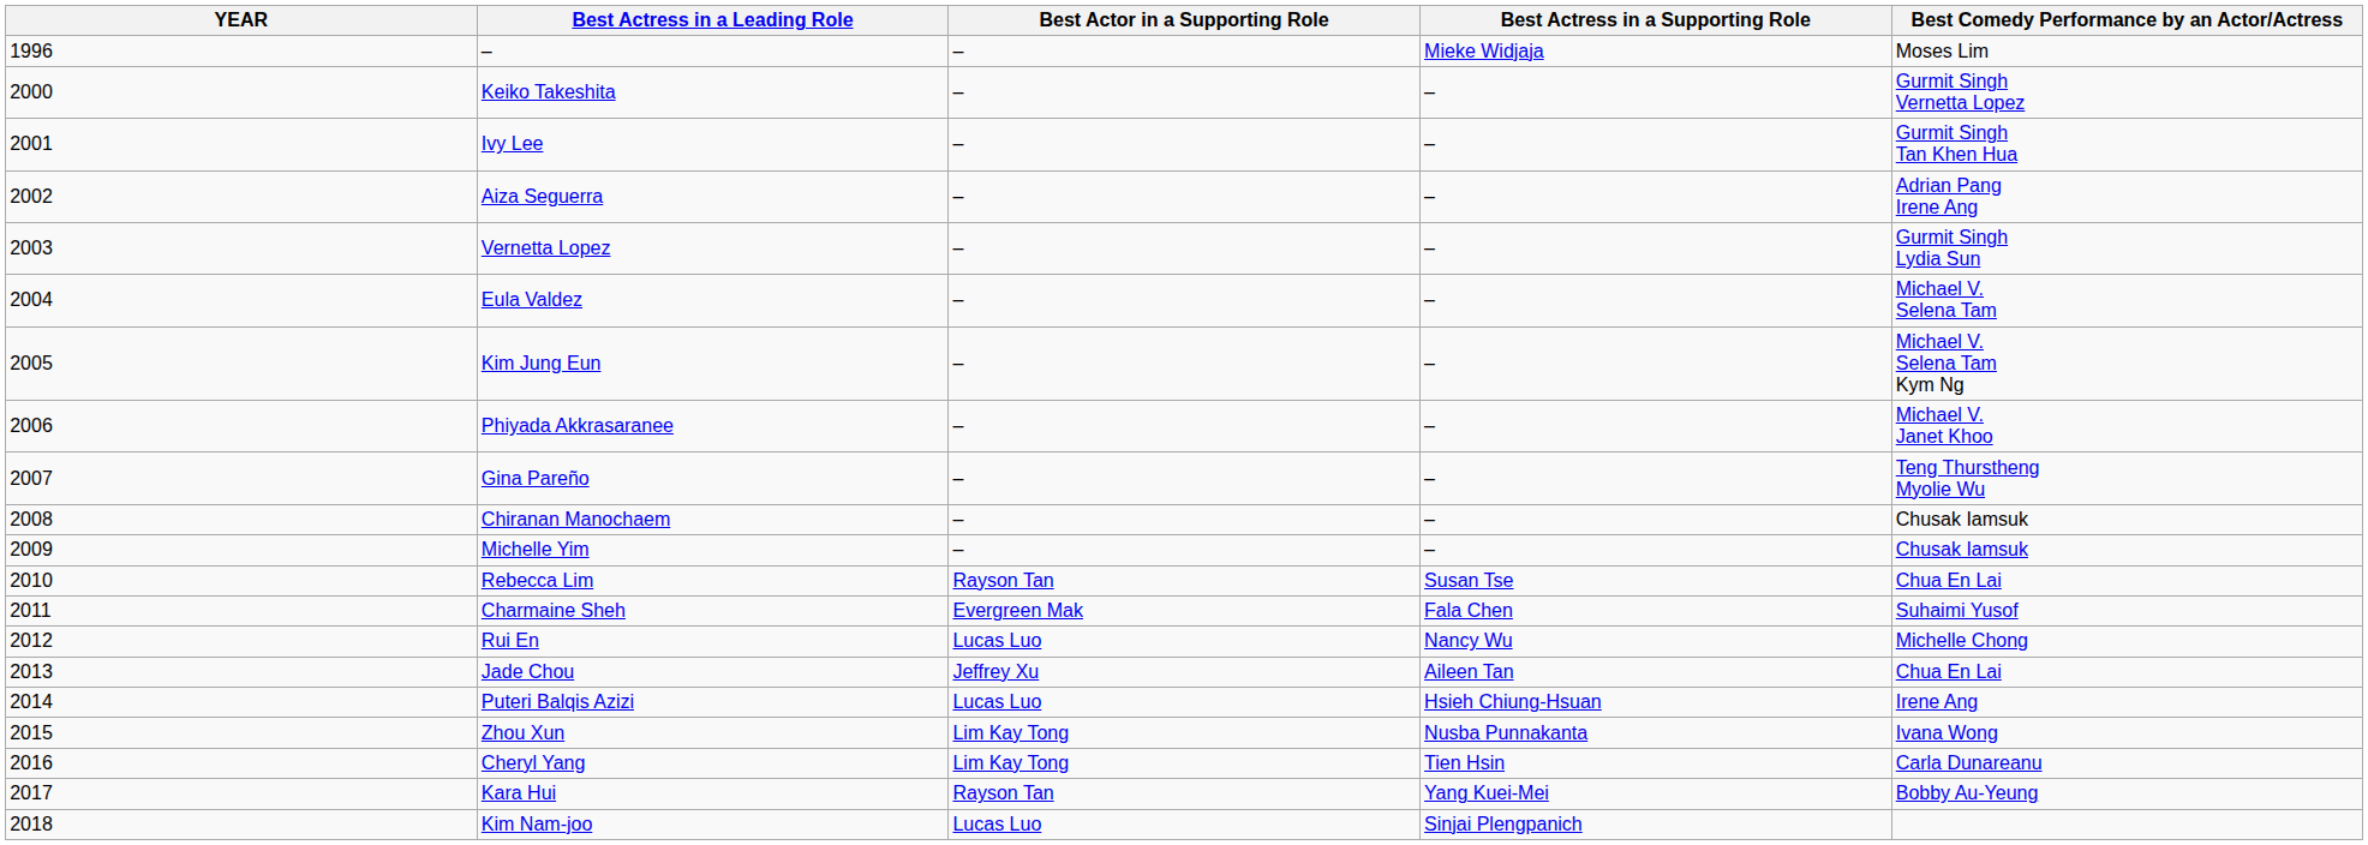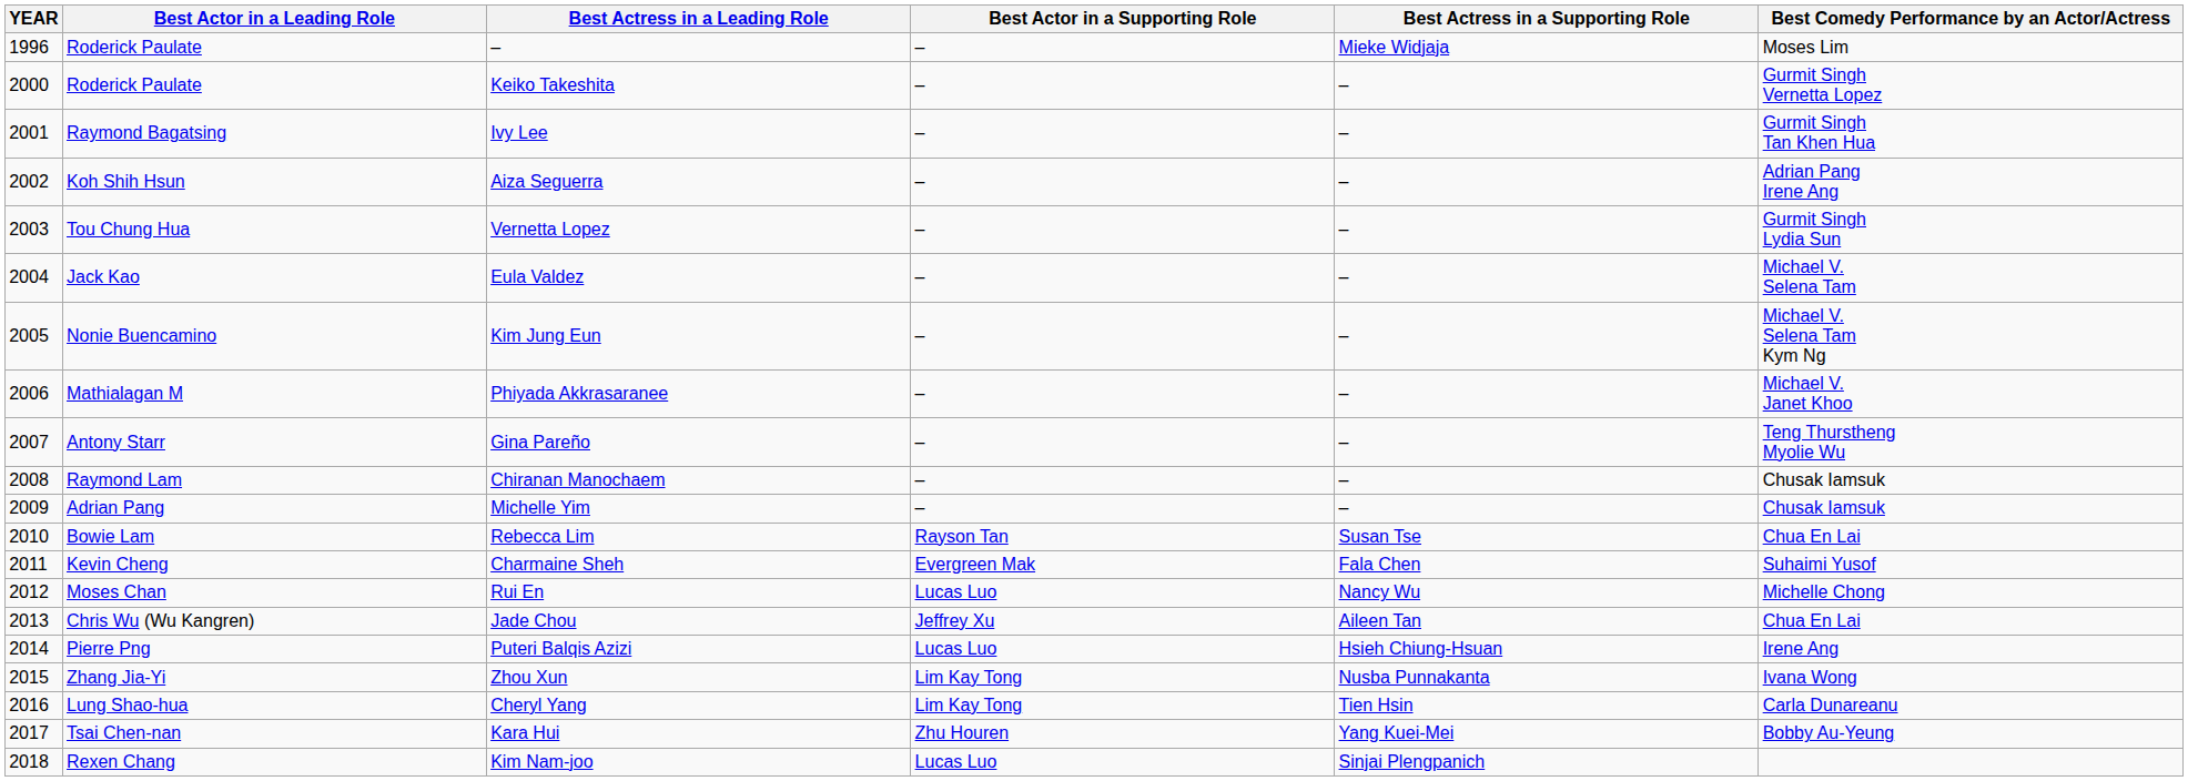 <table class="wikitable" style="width:99%;">
 <tr>
 <th>YEAR</th>
+<th style="width:20%;"><a href='#'>Best Actor in a Leading Role</a></th>
 <th style="width:20%;"><a href='#'>Best Actress in a Leading Role</a></th>
 <th style="width:20%;">Best Actor in a Supporting Role</th>
 <th style="width:20%;">Best Actress in a Supporting Role</th>
 <th style="width:20%;">Best Comedy Performance by an Actor/Actress</th>
 </tr>
 <tr>
 <td>1996</td>
+<td> <a href='#'>Roderick Paulate</a></td>
 <td>–</td>
 <td>–</td>
 <td> <a href='#'>Mieke Widjaja</a></td>
 <td>Moses Lim</td>
 </tr>
 <tr>
 <td>2000</td>
+<td> <a href='#'>Roderick Paulate</a></td>
 <td> <a href='#'>Keiko Takeshita</a></td>
 <td>–</td>
 <td>–</td>
 <td> <a href='#'>Gurmit Singh</a><br> <a href='#'>Vernetta Lopez</a></td>
 </tr>
 <tr>
 <td>2001</td>
+<td> <a href='#'>Raymond Bagatsing</a></td>
 <td> <a href='#'>Ivy Lee</a></td>
 <td>–</td>
 <td>–</td>
 <td> <a href='#'>Gurmit Singh</a><br> <a href='#'>Tan Khen Hua</a></td>
 </tr>
 <tr>
 <td>2002</td>
+<td> <a href='#'>Koh Shih Hsun</a></td>
 <td> <a href='#'>Aiza Seguerra</a></td>
 <td>–</td>
 <td>–</td>
 <td> <a href='#'>Adrian Pang</a><br> <a href='#'>Irene Ang</a></td>
 </tr>
 <tr>
 <td>2003</td>
+<td> <a href='#'>Tou Chung Hua</a></td>
 <td> <a href='#'>Vernetta Lopez</a></td>
 <td>–</td>
 <td>–</td>
 <td> <a href='#'>Gurmit Singh</a><br> <a href='#'>Lydia Sun</a></td>
 </tr>
 <tr>
 <td>2004</td>
+<td> <a href='#'>Jack Kao</a></td>
 <td> <a href='#'>Eula Valdez</a></td>
 <td>–</td>
 <td>–</td>
 <td> <a href='#'>Michael V.</a><br> <a href='#'>Selena Tam</a></td>
 </tr>
 <tr>
 <td>2005</td>
+<td> <a href='#'>Nonie Buencamino</a></td>
 <td> <a href='#'>Kim Jung Eun</a></td>
 <td>–</td>
 <td>–</td>
 <td> <a href='#'>Michael V.</a><br> <a href='#'>Selena Tam</a><br> Kym Ng</td>
 </tr>
 <tr>
 <td>2006</td>
+<td> <a href='#'>Mathialagan M</a></td>
 <td> <a href='#'>Phiyada Akkrasaranee</a></td>
 <td>–</td>
 <td>–</td>
 <td> <a href='#'>Michael V.</a><br> <a href='#'>Janet Khoo</a></td>
 </tr>
 <tr>
 <td>2007</td>
+<td> <a href='#'>Antony Starr</a></td>
 <td> <a href='#'>Gina Pareño</a></td>
 <td>–</td>
 <td>–</td>
 <td> <a href='#'>Teng Thurstheng</a><br> <a href='#'>Myolie Wu</a></td>
 </tr>
 <tr>
 <td>2008</td>
+<td> <a href='#'>Raymond Lam</a></td>
 <td> <a href='#'>Chiranan Manochaem</a></td>
 <td>–</td>
 <td>–</td>
 <td> Chusak Iamsuk</td>
 </tr>
 <tr>
 <td>2009</td>
+<td> <a href='#'>Adrian Pang</a></td>
 <td> <a href='#'>Michelle Yim</a></td>
 <td>–</td>
 <td>–</td>
 <td> <a href='#'>Chusak Iamsuk</a></td>
 </tr>
 <tr>
 <td>2010</td>
+<td> <a href='#'>Bowie Lam</a></td>
 <td> <a href='#'>Rebecca Lim</a></td>
 <td> <a href='#'>Rayson Tan</a></td>
 <td> <a href='#'>Susan Tse</a></td>
 <td> <a href='#'>Chua En Lai</a></td>
 </tr>
 <tr>
 <td>2011</td>
+<td> <a href='#'>Kevin Cheng</a></td>
 <td> <a href='#'>Charmaine Sheh</a></td>
 <td> <a href='#'>Evergreen Mak</a></td>
 <td> <a href='#'>Fala Chen</a></td>
 <td> <a href='#'>Suhaimi Yusof</a></td>
 </tr>
 <tr>
 <td>2012</td>
+<td> <a href='#'>Moses Chan</a></td>
 <td> <a href='#'>Rui En</a></td>
 <td> <a href='#'>Lucas Luo</a></td>
 <td> <a href='#'>Nancy Wu</a></td>
 <td> <a href='#'>Michelle Chong</a></td>
 </tr>
 <tr>
 <td>2013</td>
+<td> <a href='#'>Chris Wu</a> (Wu Kangren)</td>
 <td> <a href='#'>Jade Chou</a></td>
 <td> <a href='#'>Jeffrey Xu</a></td>
 <td> <a href='#'>Aileen Tan</a></td>
 <td> <a href='#'>Chua En Lai</a></td>
 </tr>
 <tr>
 <td>2014</td>
+<td> <a href='#'>Pierre Png</a></td>
 <td> <a href='#'>Puteri Balqis Azizi</a></td>
 <td> <a href='#'>Lucas Luo</a></td>
 <td> <a href='#'>Hsieh Chiung-Hsuan</a></td>
 <td> <a href='#'>Irene Ang</a></td>
 </tr>
 <tr>
 <td>2015</td>
+<td> <a href='#'>Zhang Jia-Yi</a></td>
 <td> <a href='#'>Zhou Xun</a></td>
 <td> <a href='#'>Lim Kay Tong</a></td>
 <td> <a href='#'>Nusba Punnakanta</a></td>
 <td> <a href='#'>Ivana Wong</a></td>
 </tr>
 <tr>
 <td>2016</td>
+<td> <a href='#'>Lung Shao-hua</a></td>
 <td> <a href='#'>Cheryl Yang</a></td>
 <td> <a href='#'>Lim Kay Tong</a></td>
 <td> <a href='#'>Tien Hsin</a></td>
 <td> <a href='#'>Carla Dunareanu</a></td>
 </tr>
 <tr>
 <td>2017</td>
+<td> <a href='#'>Tsai Chen-nan</a></td>
 <td> <a href='#'>Kara Hui</a></td>
-<td> <a href='#'>Rayson Tan</a></td>
+<td> <a href='#'>Zhu Houren</a></td>
 <td> <a href='#'>Yang Kuei-Mei</a></td>
 <td> <a href='#'>Bobby Au-Yeung</a></td>
 </tr>
 <tr>
 <td>2018</td>
+<td> <a href='#'>Rexen Chang</a></td>
 <td> <a href='#'>Kim Nam-joo</a></td>
 <td> <a href='#'>Lucas Luo</a></td>
 <td> <a href='#'>Sinjai Plengpanich</a></td>
 <td></td>
 </tr>
 </table>
